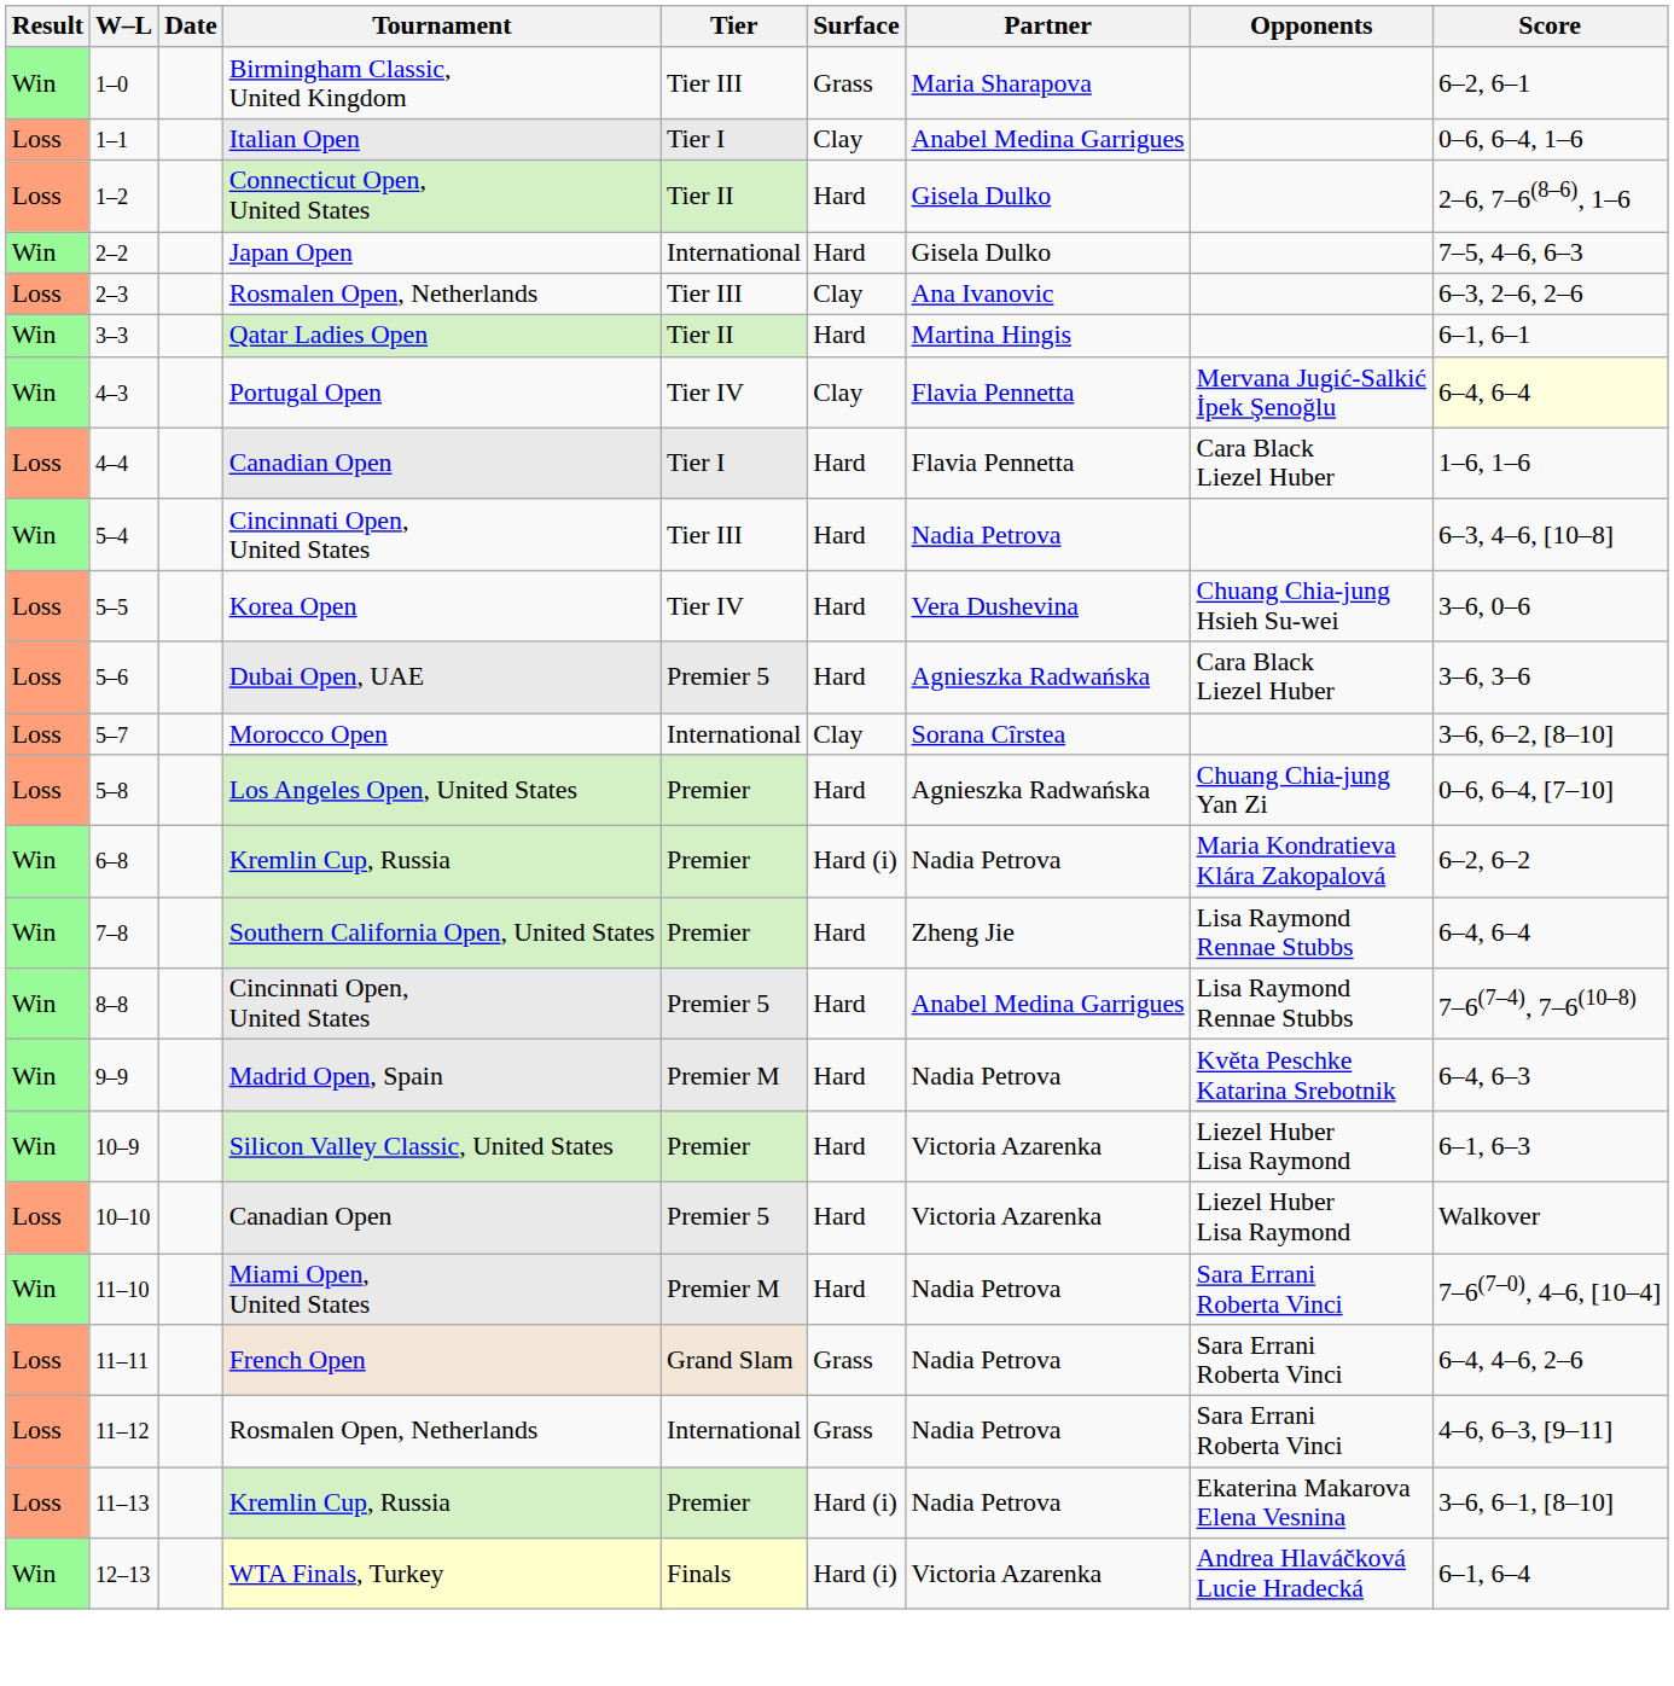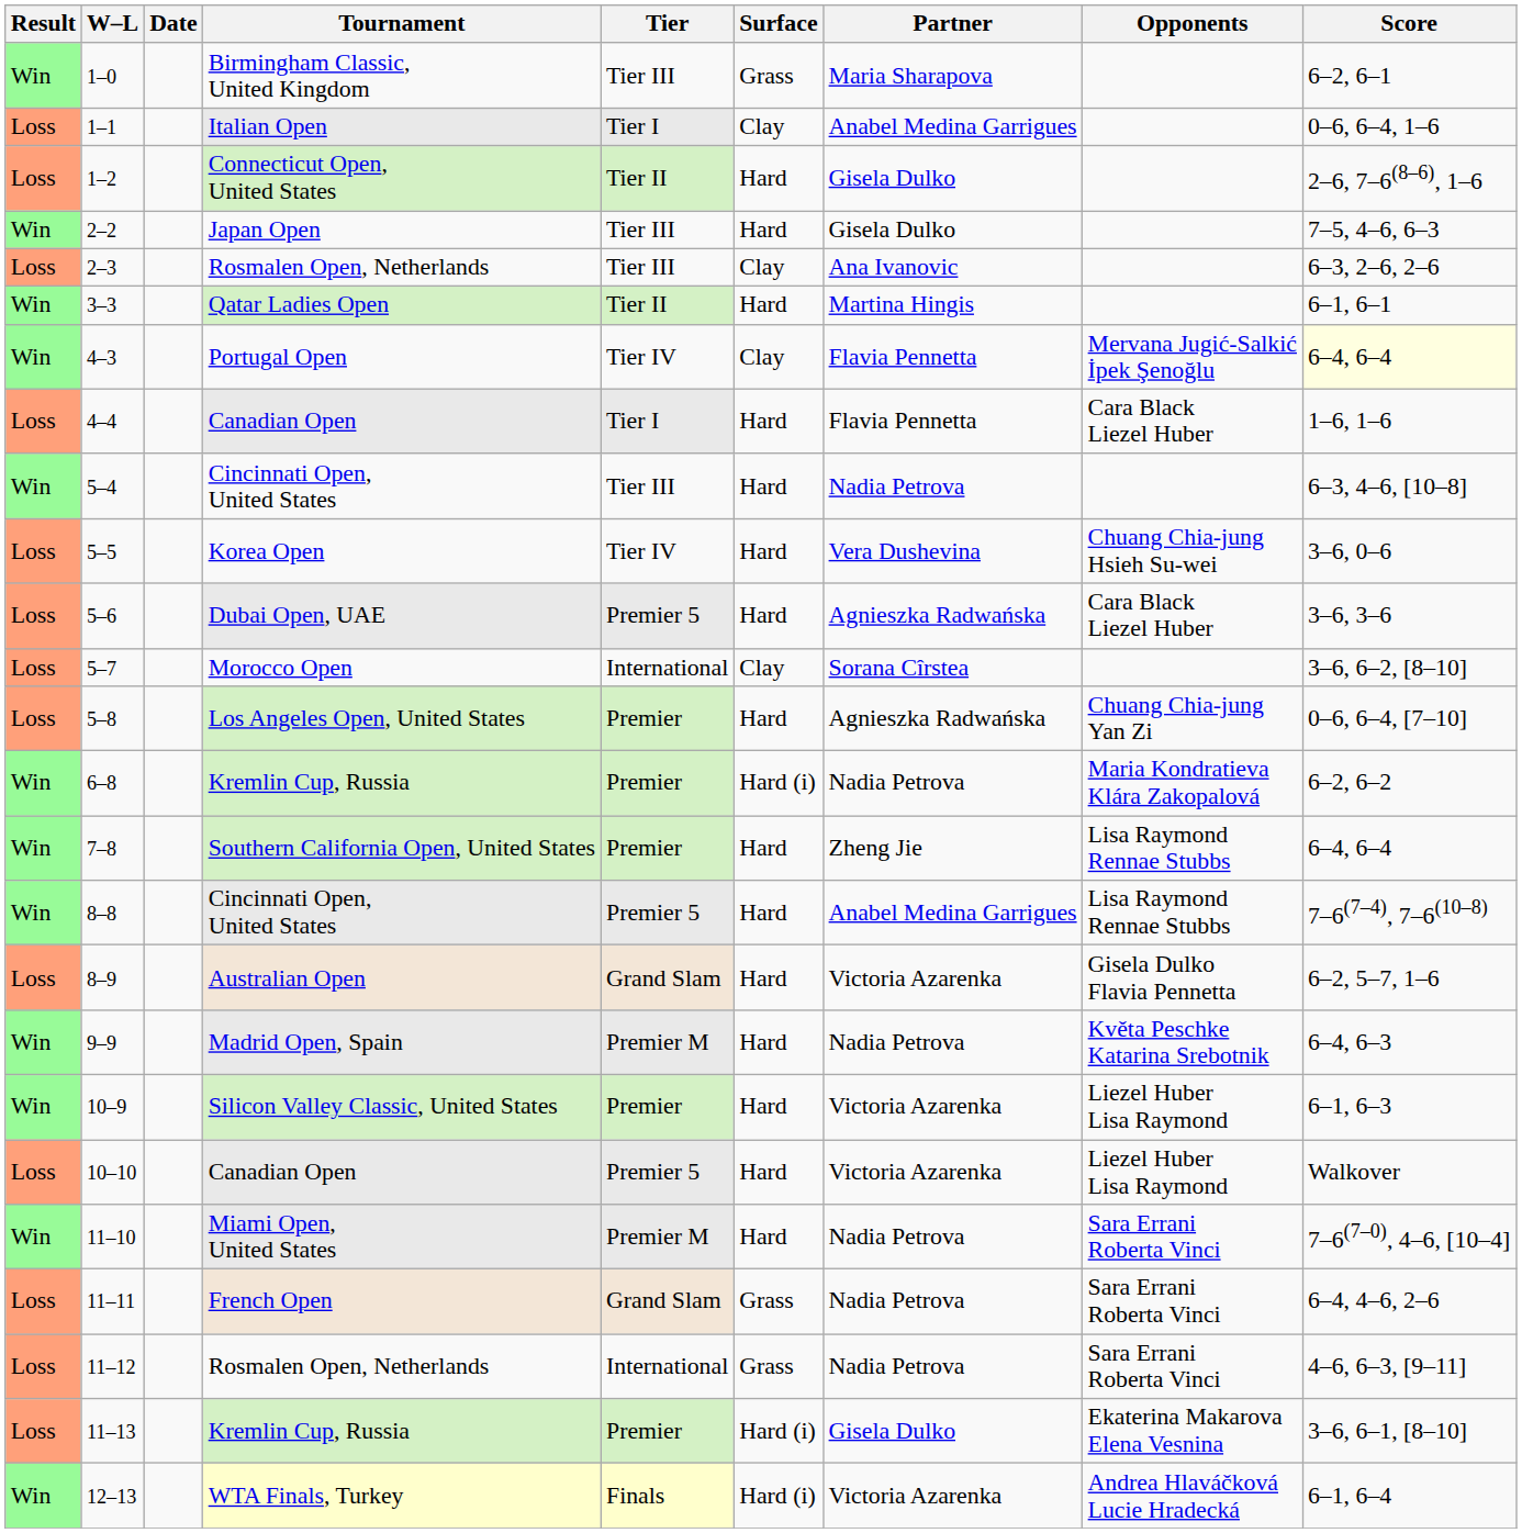 <table class="sortable wikitable">
 <tr>
 <th>Result</th>
 <th class="unsortable">W–L</th>
 <th>Date</th>
 <th>Tournament</th>
 <th>Tier</th>
 <th>Surface</th>
 <th>Partner</th>
 <th>Opponents</th>
 <th class="unsortable">Score</th>
 </tr>
 <tr>
 <td style="background:#98fb98;">Win</td>
 <td><small>1–0</small></td>
 <td><a href='#'></a></td>
 <td><a href='#'>Birmingham Classic</a>, <br>United Kingdom</td>
 <td>Tier III</td>
 <td>Grass</td>
 <td> <a href='#'>Maria Sharapova</a></td>
 <td></td>
 <td>6–2, 6–1</td>
 </tr>
 <tr>
 <td style="background:#ffa07a;">Loss</td>
 <td><small>1–1</small></td>
 <td><a href='#'></a></td>
 <td bgcolor=#e9e9e9><a href='#'>Italian Open</a></td>
 <td bgcolor=#e9e9e9>Tier I</td>
 <td>Clay</td>
 <td> <a href='#'>Anabel Medina Garrigues</a></td>
 <td></td>
 <td>0–6, 6–4, 1–6</td>
 </tr>
 <tr>
 <td style="background:#ffa07a;">Loss</td>
 <td><small>1–2</small></td>
 <td><a href='#'></a></td>
 <td bgcolor=#d4f1c5><a href='#'>Connecticut Open</a>, <br>United States</td>
 <td bgcolor=#d4f1c5>Tier II</td>
 <td>Hard</td>
 <td> <a href='#'>Gisela Dulko</a></td>
 <td></td>
 <td>2–6, 7–6<sup>(8–6)</sup>, 1–6</td>
 </tr>
 <tr>
 <td style="background:#98fb98;">Win</td>
 <td><small>2–2</small></td>
 <td><a href='#'></a></td>
 <td><a href='#'>Japan Open</a></td>
-<td>International</td>
+<td>Tier III</td>
 <td>Hard</td>
 <td> Gisela Dulko</td>
 <td></td>
 <td>7–5, 4–6, 6–3</td>
 </tr>
 <tr>
 <td style="background:#ffa07a;">Loss</td>
 <td><small>2–3</small></td>
 <td><a href='#'></a></td>
 <td><a href='#'>Rosmalen Open</a>, Netherlands</td>
 <td>Tier III</td>
 <td>Clay</td>
 <td> <a href='#'>Ana Ivanovic</a></td>
 <td></td>
 <td>6–3, 2–6, 2–6</td>
 </tr>
 <tr>
 <td style="background:#98fb98;">Win</td>
 <td><small>3–3</small></td>
 <td><a href='#'></a></td>
 <td bgcolor=#d4f1c5><a href='#'>Qatar Ladies Open</a></td>
 <td bgcolor=#d4f1c5>Tier II</td>
 <td>Hard</td>
 <td> <a href='#'>Martina Hingis</a></td>
 <td></td>
 <td>6–1, 6–1</td>
 </tr>
 <tr>
 <td style="background:#98fb98;">Win</td>
 <td><small>4–3</small></td>
 <td><a href='#'></a></td>
 <td><a href='#'>Portugal Open</a></td>
 <td>Tier IV</td>
 <td>Clay</td>
 <td> <a href='#'>Flavia Pennetta</a></td>
 <td> <a href='#'>Mervana Jugić-Salkić</a><br> <a href='#'>İpek Şenoğlu</a></td>
 <td style="background: lightyellow;">6–4, 6–4</td>
 </tr>
 <tr>
 <td style="background:#ffa07a;">Loss</td>
 <td><small>4–4</small></td>
 <td><a href='#'></a></td>
 <td bgcolor=#e9e9e9><a href='#'>Canadian Open</a></td>
 <td bgcolor=#e9e9e9>Tier I</td>
 <td>Hard</td>
 <td> Flavia Pennetta</td>
 <td> Cara Black<br> Liezel Huber</td>
 <td>1–6, 1–6</td>
 </tr>
 <tr>
 <td style="background:#98fb98;">Win</td>
 <td><small>5–4</small></td>
 <td><a href='#'></a></td>
 <td><a href='#'>Cincinnati Open</a>, <br>United States</td>
 <td>Tier III</td>
 <td>Hard</td>
 <td> <a href='#'>Nadia Petrova</a></td>
 <td></td>
 <td>6–3, 4–6, [10–8]</td>
 </tr>
 <tr>
 <td style="background:#ffa07a;">Loss</td>
 <td><small>5–5</small></td>
 <td><a href='#'></a></td>
 <td><a href='#'>Korea Open</a></td>
 <td>Tier IV</td>
 <td>Hard</td>
 <td> <a href='#'>Vera Dushevina</a></td>
 <td> <a href='#'>Chuang Chia-jung</a><br> Hsieh Su-wei</td>
 <td>3–6, 0–6</td>
 </tr>
 <tr>
 <td style="background:#ffa07a;">Loss</td>
 <td><small>5–6</small></td>
 <td><a href='#'></a></td>
 <td bgcolor=#e9e9e9><a href='#'>Dubai Open</a>, UAE</td>
 <td bgcolor=#e9e9e9>Premier 5</td>
 <td>Hard</td>
 <td> <a href='#'>Agnieszka Radwańska</a></td>
 <td> Cara Black<br> Liezel Huber</td>
 <td>3–6, 3–6</td>
 </tr>
 <tr>
 <td style="background:#ffa07a;">Loss</td>
 <td><small>5–7</small></td>
 <td><a href='#'></a></td>
 <td><a href='#'>Morocco Open</a></td>
 <td>International</td>
 <td>Clay</td>
 <td> <a href='#'>Sorana Cîrstea</a></td>
 <td></td>
 <td>3–6, 6–2, [8–10]</td>
 </tr>
 <tr>
 <td style="background:#ffa07a;">Loss</td>
 <td><small>5–8</small></td>
 <td><a href='#'></a></td>
 <td bgcolor=#d4f1c5><a href='#'>Los Angeles Open</a>, United States</td>
 <td bgcolor=#d4f1c5>Premier</td>
 <td>Hard</td>
 <td> Agnieszka Radwańska</td>
 <td> <a href='#'>Chuang Chia-jung</a><br> Yan Zi</td>
 <td>0–6, 6–4, [7–10]</td>
 </tr>
 <tr>
 <td style="background:#98fb98;">Win</td>
 <td><small>6–8</small></td>
 <td><a href='#'></a></td>
 <td bgcolor=#d4f1c5><a href='#'>Kremlin Cup</a>, Russia</td>
 <td bgcolor=#d4f1c5>Premier</td>
 <td>Hard (i)</td>
 <td> Nadia Petrova</td>
 <td> <a href='#'>Maria Kondratieva</a><br> <a href='#'>Klára Zakopalová</a></td>
 <td>6–2, 6–2</td>
 </tr>
 <tr>
 <td style="background:#98fb98;">Win</td>
 <td><small>7–8</small></td>
 <td><a href='#'></a></td>
 <td bgcolor=#d4f1c5><a href='#'>Southern California Open</a>, United States</td>
 <td bgcolor=#d4f1c5>Premier</td>
 <td>Hard</td>
 <td> Zheng Jie</td>
 <td> Lisa Raymond <br> <a href='#'>Rennae Stubbs</a></td>
 <td>6–4, 6–4</td>
 </tr>
 <tr>
 <td style="background:#98fb98;">Win</td>
 <td><small>8–8</small></td>
 <td><a href='#'></a></td>
 <td bgcolor=#e9e9e9>Cincinnati Open, <br>United States</td>
 <td bgcolor=#e9e9e9>Premier 5</td>
 <td>Hard</td>
 <td> <a href='#'>Anabel Medina Garrigues</a></td>
 <td> Lisa Raymond<br> Rennae Stubbs</td>
 <td>7–6<sup>(7–4)</sup>, 7–6<sup>(10–8)</sup></td>
 </tr>
 <tr>
+<td style="background:#ffa07a;">Loss</td>
+<td><small>8–9</small></td>
+<td><a href='#'></a></td>
+<td bgcolor=#f3e6d7><a href='#'>Australian Open</a></td>
+<td bgcolor=#f3e6d7>Grand Slam</td>
+<td>Hard</td>
+<td> Victoria Azarenka</td>
+<td> Gisela Dulko<br> Flavia Pennetta</td>
+<td>6–2, 5–7, 1–6</td>
+</tr>
+<tr>
 <td style="background:#98fb98;">Win</td>
 <td><small>9–9</small></td>
 <td><a href='#'></a></td>
 <td bgcolor=#e9e9e9><a href='#'>Madrid Open</a>, Spain</td>
 <td bgcolor=#e9e9e9>Premier M</td>
 <td>Hard</td>
 <td> Nadia Petrova</td>
 <td> <a href='#'>Květa Peschke</a><br> <a href='#'>Katarina Srebotnik</a></td>
 <td>6–4, 6–3</td>
 </tr>
 <tr>
 <td style="background:#98fb98;">Win</td>
 <td><small>10–9</small></td>
 <td><a href='#'></a></td>
 <td bgcolor=#d4f1c5><a href='#'>Silicon Valley Classic</a>, United States</td>
 <td bgcolor=#d4f1c5>Premier</td>
 <td>Hard</td>
 <td> Victoria Azarenka</td>
 <td> Liezel Huber<br> Lisa Raymond</td>
 <td>6–1, 6–3</td>
 </tr>
 <tr>
 <td style="background:#ffa07a;">Loss</td>
 <td><small>10–10</small></td>
 <td><a href='#'></a></td>
 <td bgcolor=#e9e9e9>Canadian Open</td>
 <td bgcolor=#e9e9e9>Premier 5</td>
 <td>Hard</td>
 <td> Victoria Azarenka</td>
 <td> Liezel Huber<br> Lisa Raymond</td>
 <td>Walkover</td>
 </tr>
 <tr>
 <td bgcolor=#98fb98>Win</td>
 <td><small>11–10</small></td>
 <td><a href='#'></a></td>
 <td bgcolor=#e9e9e9><a href='#'>Miami Open</a>, <br>United States</td>
 <td bgcolor=#e9e9e9>Premier M</td>
 <td>Hard</td>
 <td> Nadia Petrova</td>
 <td> <a href='#'>Sara Errani</a><br> <a href='#'>Roberta Vinci</a></td>
 <td>7–6<sup>(7–0)</sup>, 4–6, [10–4]</td>
 </tr>
 <tr>
 <td style="background:#ffa07a;">Loss</td>
 <td><small>11–11</small></td>
 <td><a href='#'></a></td>
 <td bgcolor=#f3e6d7><a href='#'>French Open</a></td>
 <td bgcolor=#f3e6d7>Grand Slam</td>
 <td>Grass</td>
 <td> Nadia Petrova</td>
 <td> Sara Errani<br> Roberta Vinci</td>
 <td>6–4, 4–6, 2–6</td>
 </tr>
 <tr>
 <td style="background:#ffa07a;">Loss</td>
 <td><small>11–12</small></td>
 <td><a href='#'></a></td>
 <td>Rosmalen Open, Netherlands</td>
 <td>International</td>
 <td>Grass</td>
 <td> Nadia Petrova</td>
 <td> Sara Errani<br> Roberta Vinci</td>
 <td>4–6, 6–3, [9–11]</td>
 </tr>
 <tr>
 <td style="background:#ffa07a;">Loss</td>
 <td><small>11–13</small></td>
 <td><a href='#'></a></td>
 <td bgcolor=#d4f1c5><a href='#'>Kremlin Cup</a>, Russia</td>
 <td bgcolor=#d4f1c5>Premier</td>
 <td>Hard (i)</td>
-<td> Nadia Petrova</td>
+<td> <a href='#'>Gisela Dulko</a></td>
 <td> Ekaterina Makarova<br> <a href='#'>Elena Vesnina</a></td>
 <td>3–6, 6–1, [8–10]</td>
 </tr>
 <tr>
 <td bgcolor=#98fb98>Win</td>
 <td><small>12–13</small></td>
 <td><a href='#'></a></td>
 <td bgcolor=ffffcc><a href='#'>WTA Finals</a>, Turkey</td>
 <td bgcolor=ffffcc>Finals</td>
 <td>Hard (i)</td>
 <td> Victoria Azarenka</td>
 <td> <a href='#'>Andrea Hlaváčková</a><br> <a href='#'>Lucie Hradecká</a></td>
 <td>6–1, 6–4</td>
 </tr>
 </table>
